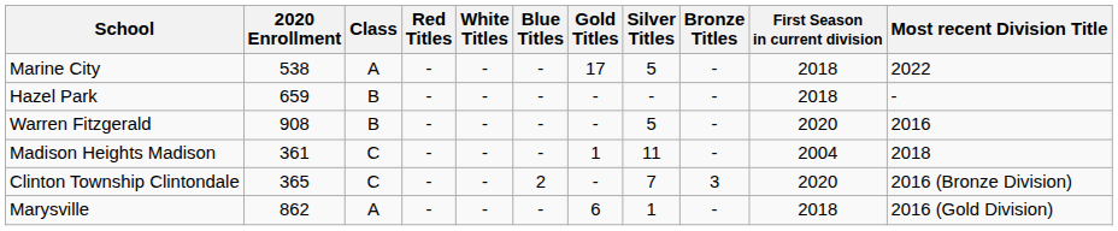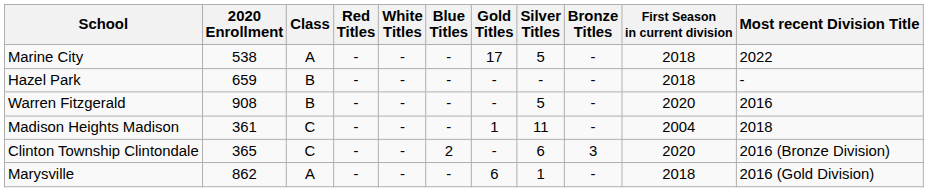 <table class="wikitable">
 <tr>
 <th>School</th>
 <th>2020<br> Enrollment</th>
 <th>Class</th>
 <th>Red<br>Titles</th>
 <th>White<br>Titles</th>
 <th>Blue <br>Titles</th>
 <th>Gold <br>Titles</th>
 <th>Silver <br>Titles</th>
 <th>Bronze<br>Titles</th>
 <th><small>First Season<br> in current division</small></th>
 <th>Most recent Division Title</th>
 </tr>
 <tr>
 <td>Marine City</td>
 <td align = "center">538</td>
 <td align="center">A</td>
 <td align = "center">-</td>
 <td align = "center">-</td>
 <td align = "center">-</td>
 <td align = "center">17</td>
 <td align="center">5</td>
 <td align="center">-</td>
 <td align = "center">2018</td>
 <td>2022</td>
 </tr>
 <tr>
 <td>Hazel Park</td>
 <td align = "center">659</td>
 <td align="center">B</td>
 <td align = "center">-</td>
 <td align = "center">-</td>
 <td align = "center">-</td>
 <td align = "center">-</td>
 <td align = "center">-</td>
 <td align = "center">-</td>
 <td align = "center">2018</td>
 <td>-</td>
 </tr>
 <tr>
 <td>Warren Fitzgerald</td>
 <td align="center">908</td>
 <td align="center">B</td>
 <td align="center">-</td>
 <td align = "center">-</td>
 <td align = "center">-</td>
 <td align = "center">-</td>
 <td align="center">5</td>
 <td align="center">-</td>
 <td align = "center">2020</td>
 <td>2016</td>
 </tr>
 <tr>
 <td>Madison Heights Madison</td>
 <td align = "center">361</td>
 <td align="center">C</td>
 <td align = "center">-</td>
 <td align = "center">-</td>
 <td align = "center">-</td>
 <td align = "center">1</td>
 <td align = "center">11</td>
 <td align = "center">-</td>
 <td align = "center">2004</td>
 <td>2018</td>
 </tr>
 <tr>
 <td>Clinton Township Clintondale</td>
 <td align="center">365</td>
 <td align="center">C</td>
 <td align="center">-</td>
 <td align = "center">-</td>
 <td align = "center">2</td>
 <td align="center">-</td>
-<td align = "center">7</td>
+<td align = "center">6</td>
 <td align="center">3</td>
 <td align="center">2020</td>
 <td>2016 (Bronze Division)</td>
 </tr>
 <tr>
 <td>Marysville</td>
 <td align = "center">862</td>
 <td align="center">A</td>
 <td align = "center">-</td>
 <td align = "center">-</td>
 <td align = "center">-</td>
 <td align = "center">6</td>
 <td align = "center">1</td>
 <td align = "center">-</td>
 <td align = "center">2018</td>
 <td>2016 (Gold Division)</td>
 </tr>
 </table>
